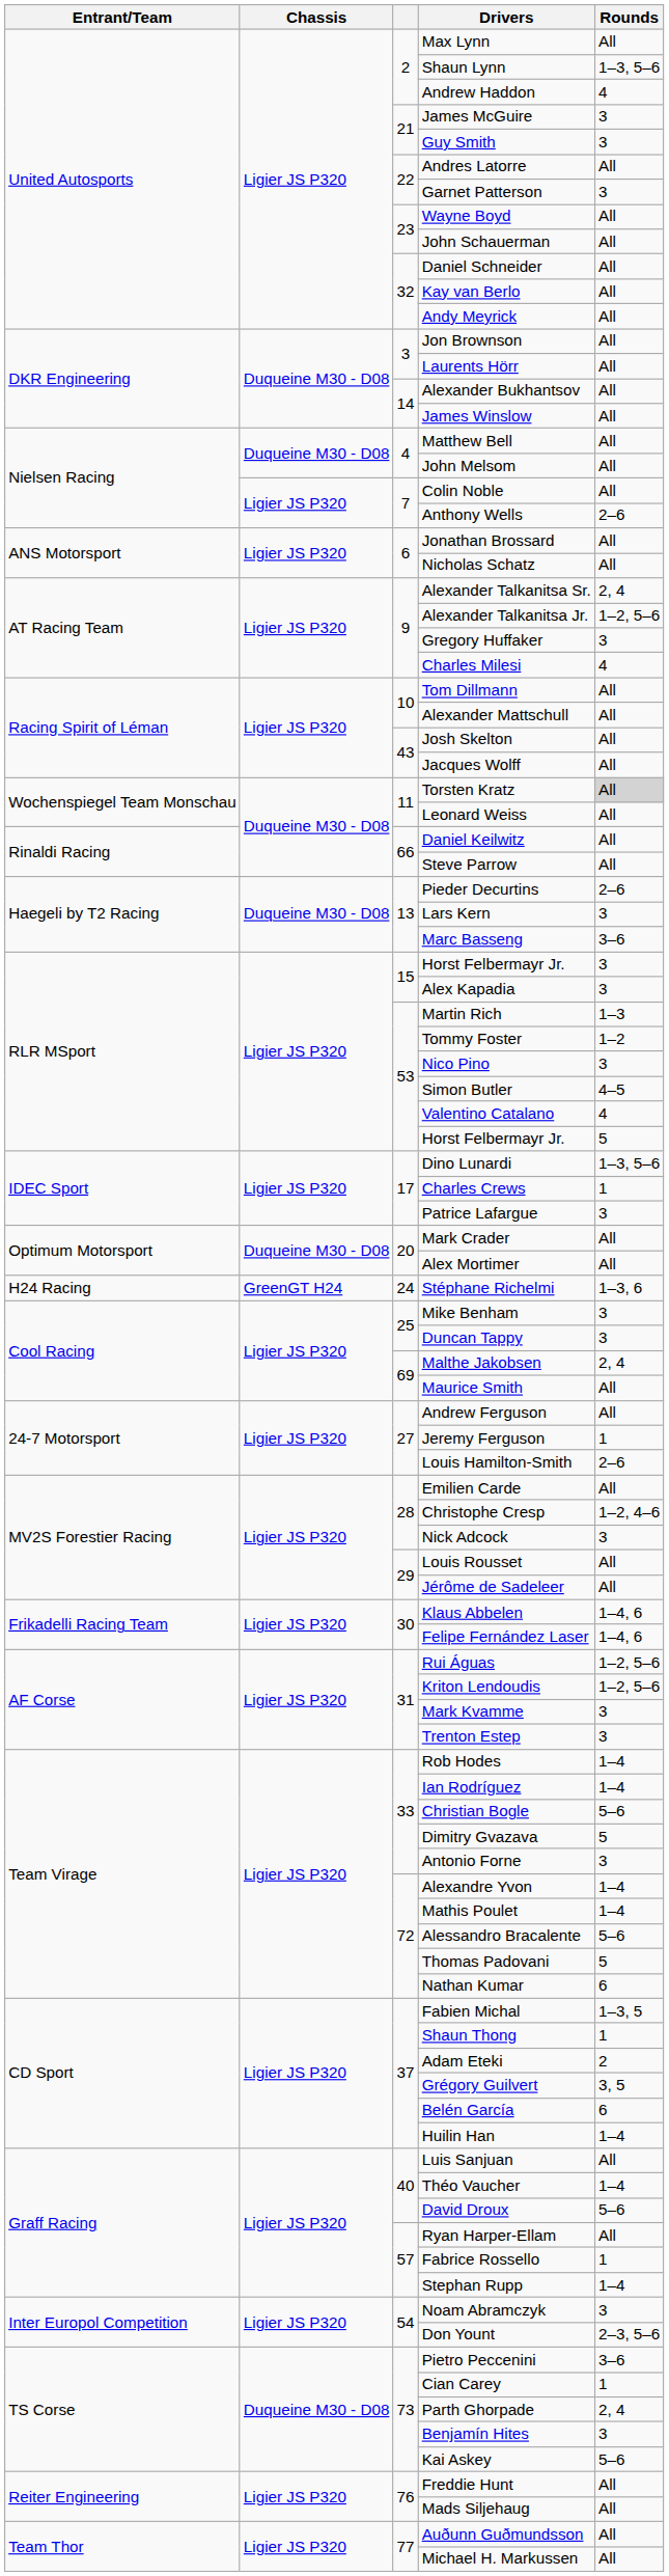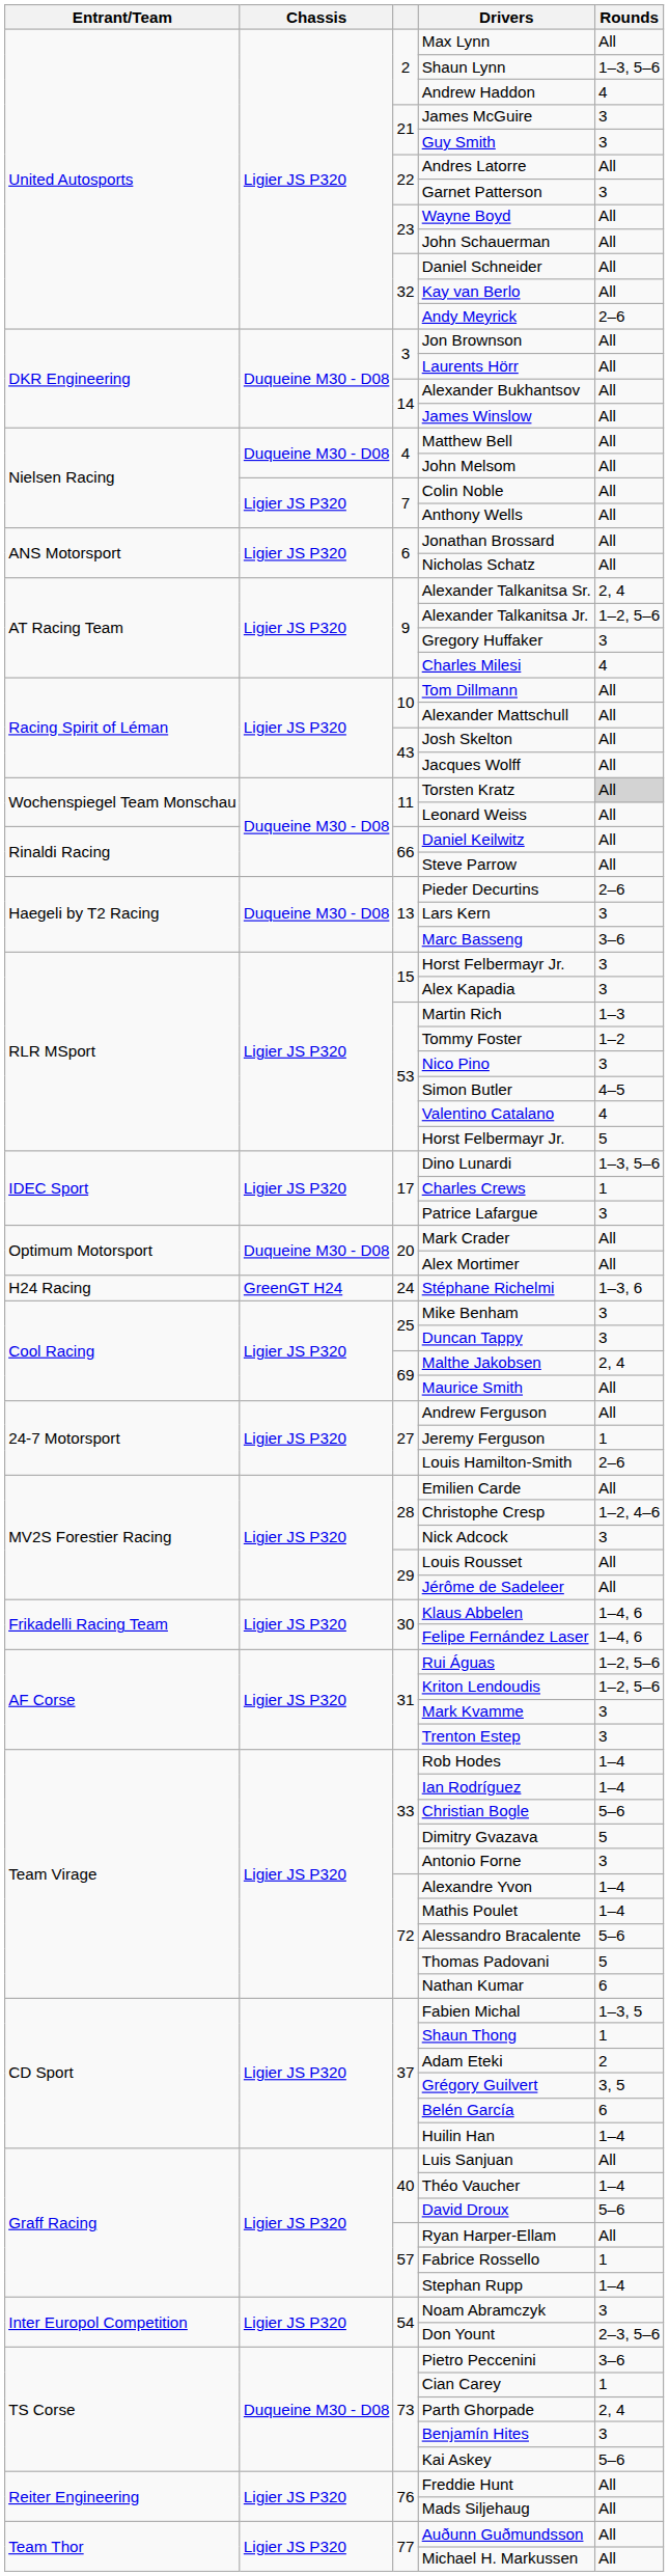 <table class="wikitable" style="font-size: 85%;">
 <tr>
 <th>Entrant/Team</th>
 <th>Chassis</th>
 <th></th>
 <th>Drivers</th>
 <th>Rounds</th>
 </tr>
 <tr>
 <td rowspan="12"> <a href='#'>United Autosports</a></td>
 <td rowspan="12"><a href='#'>Ligier JS P320</a></td>
 <td rowspan="3" align="center">2</td>
 <td> Max Lynn</td>
 <td>All</td>
 </tr>
 <tr>
 <td> Shaun Lynn</td>
 <td>1–3, 5–6</td>
 </tr>
 <tr>
 <td> Andrew Haddon</td>
 <td>4</td>
 </tr>
 <tr>
 <td rowspan="2" align="center">21</td>
 <td> James McGuire</td>
 <td>3</td>
 </tr>
 <tr>
 <td> <a href='#'>Guy Smith</a></td>
 <td>3</td>
 </tr>
 <tr>
 <td rowspan="2" align="center">22</td>
 <td> Andres Latorre</td>
 <td>All</td>
 </tr>
 <tr>
 <td> Garnet Patterson</td>
 <td>3</td>
 </tr>
 <tr>
 <td rowspan="2" align="center">23</td>
 <td> <a href='#'>Wayne Boyd</a></td>
 <td>All</td>
 </tr>
 <tr>
 <td> John Schauerman</td>
 <td>All</td>
 </tr>
 <tr>
 <td rowspan="3" align="center">32</td>
 <td> Daniel Schneider</td>
 <td>All</td>
 </tr>
 <tr>
 <td> <a href='#'>Kay van Berlo</a></td>
 <td>All</td>
 </tr>
 <tr>
 <td> <a href='#'>Andy Meyrick</a></td>
-<td>All</td>
+<td>2–6</td>
 </tr>
 <tr>
 <td rowspan="4"> <a href='#'>DKR Engineering</a></td>
 <td rowspan="4"><a href='#'>Duqueine M30 - D08</a></td>
 <td rowspan="2" align="center">3</td>
 <td> Jon Brownson</td>
 <td>All</td>
 </tr>
 <tr>
 <td> <a href='#'>Laurents Hörr</a></td>
 <td>All</td>
 </tr>
 <tr>
 <td rowspan="2" align="center">14</td>
 <td> Alexander Bukhantsov</td>
 <td>All</td>
 </tr>
 <tr>
 <td> <a href='#'>James Winslow</a></td>
 <td>All</td>
 </tr>
 <tr>
 <td rowspan="4"> Nielsen Racing</td>
 <td rowspan="2"><a href='#'>Duqueine M30 - D08</a></td>
 <td rowspan="2" align="center">4</td>
 <td> Matthew Bell</td>
 <td>All</td>
 </tr>
 <tr>
 <td> John Melsom</td>
 <td>All</td>
 </tr>
 <tr>
 <td rowspan="2"><a href='#'>Ligier JS P320</a></td>
 <td rowspan="2" align="center">7</td>
 <td> Colin Noble</td>
 <td>All</td>
 </tr>
 <tr>
 <td> Anthony Wells</td>
-<td>2–6</td>
+<td>All</td>
 </tr>
 <tr>
 <td rowspan="2"> ANS Motorsport</td>
 <td rowspan="2"><a href='#'>Ligier JS P320</a></td>
 <td rowspan="2" align="center">6</td>
 <td> Jonathan Brossard</td>
 <td>All</td>
 </tr>
 <tr>
 <td> Nicholas Schatz</td>
 <td>All</td>
 </tr>
 <tr>
 <td rowspan="4"> AT Racing Team</td>
 <td rowspan="4"><a href='#'>Ligier JS P320</a></td>
 <td rowspan="4" align="center">9</td>
 <td> Alexander Talkanitsa Sr.</td>
 <td>2, 4</td>
 </tr>
 <tr>
 <td> Alexander Talkanitsa Jr.</td>
 <td>1–2, 5–6</td>
 </tr>
 <tr>
 <td> Gregory Huffaker</td>
 <td>3</td>
 </tr>
 <tr>
 <td> <a href='#'>Charles Milesi</a></td>
 <td>4</td>
 </tr>
 <tr>
 <td rowspan="4"> <a href='#'>Racing Spirit of Léman</a></td>
 <td rowspan="4"><a href='#'>Ligier JS P320</a></td>
 <td rowspan="2" align="center">10</td>
 <td> <a href='#'>Tom Dillmann</a></td>
 <td>All</td>
 </tr>
 <tr>
 <td> Alexander Mattschull</td>
 <td>All</td>
 </tr>
 <tr>
 <td rowspan="2" align="center">43</td>
 <td> Josh Skelton</td>
 <td>All</td>
 </tr>
 <tr>
 <td> Jacques Wolff</td>
 <td>All</td>
 </tr>
 <tr>
 <td rowspan="2"> Wochenspiegel Team Monschau</td>
 <td rowspan="4"><a href='#'>Duqueine M30 - D08</a></td>
 <td rowspan="2" align="center">11</td>
 <td> Torsten Kratz</td>
 <td style="background: lightgrey;">All</td>
 </tr>
 <tr>
 <td> Leonard Weiss</td>
 <td>All</td>
 </tr>
 <tr>
 <td rowspan="2"> Rinaldi Racing</td>
 <td rowspan="2" align="center">66</td>
 <td> <a href='#'>Daniel Keilwitz</a></td>
 <td>All</td>
 </tr>
 <tr>
 <td> Steve Parrow</td>
 <td>All</td>
 </tr>
 <tr>
 <td rowspan="3"> Haegeli by T2 Racing</td>
 <td rowspan="3"><a href='#'>Duqueine M30 - D08</a></td>
 <td rowspan="3" align="center">13</td>
 <td> Pieder Decurtins</td>
 <td>2–6</td>
 </tr>
 <tr>
 <td> Lars Kern</td>
 <td>3</td>
 </tr>
 <tr>
 <td> <a href='#'>Marc Basseng</a></td>
 <td>3–6</td>
 </tr>
 <tr>
 <td rowspan="8"> RLR MSport</td>
 <td rowspan="8"><a href='#'>Ligier JS P320</a></td>
 <td rowspan="2" align="center">15</td>
 <td> Horst Felbermayr Jr.</td>
 <td>3</td>
 </tr>
 <tr>
 <td> Alex Kapadia</td>
 <td>3</td>
 </tr>
 <tr>
 <td rowspan="6" align="center">53</td>
 <td> Martin Rich</td>
 <td>1–3</td>
 </tr>
 <tr>
 <td> Tommy Foster</td>
 <td>1–2</td>
 </tr>
 <tr>
 <td> <a href='#'>Nico Pino</a></td>
 <td>3</td>
 </tr>
 <tr>
 <td> Simon Butler</td>
 <td>4–5</td>
 </tr>
 <tr>
 <td> <a href='#'>Valentino Catalano</a></td>
 <td>4</td>
 </tr>
 <tr>
 <td> Horst Felbermayr Jr.</td>
 <td>5</td>
 </tr>
 <tr>
 <td rowspan="3"> <a href='#'>IDEC Sport</a></td>
 <td rowspan="3"><a href='#'>Ligier JS P320</a></td>
 <td rowspan="3" align="center">17</td>
 <td> Dino Lunardi</td>
 <td>1–3, 5–6</td>
 </tr>
 <tr>
 <td> <a href='#'>Charles Crews</a></td>
 <td>1</td>
 </tr>
 <tr>
 <td> Patrice Lafargue</td>
 <td>3</td>
 </tr>
 <tr>
 <td rowspan="2"> Optimum Motorsport</td>
 <td rowspan="2"><a href='#'>Duqueine M30 - D08</a></td>
 <td rowspan="2" align="center">20</td>
 <td> Mark Crader</td>
 <td>All</td>
 </tr>
 <tr>
 <td> Alex Mortimer</td>
 <td>All</td>
 </tr>
 <tr>
 <td> H24 Racing</td>
 <td><a href='#'>GreenGT H24</a></td>
 <td align="center">24</td>
 <td> <a href='#'>Stéphane Richelmi</a></td>
 <td>1–3, 6</td>
 </tr>
 <tr>
 <td rowspan="4"> <a href='#'>Cool Racing</a></td>
 <td rowspan="4"><a href='#'>Ligier JS P320</a></td>
 <td rowspan="2" align="center">25</td>
 <td> Mike Benham</td>
 <td>3</td>
 </tr>
 <tr>
 <td> <a href='#'>Duncan Tappy</a></td>
 <td>3</td>
 </tr>
 <tr>
 <td rowspan="2" align="center">69</td>
 <td> <a href='#'>Malthe Jakobsen</a></td>
 <td>2, 4</td>
 </tr>
 <tr>
 <td> <a href='#'>Maurice Smith</a></td>
 <td>All</td>
 </tr>
 <tr>
 <td rowspan="3"> 24-7 Motorsport</td>
 <td rowspan="3"><a href='#'>Ligier JS P320</a></td>
 <td rowspan="3" align="center">27</td>
 <td> Andrew Ferguson</td>
 <td>All</td>
 </tr>
 <tr>
 <td> Jeremy Ferguson</td>
 <td>1</td>
 </tr>
 <tr>
 <td> Louis Hamilton-Smith</td>
 <td>2–6</td>
 </tr>
 <tr>
 <td rowspan="5"> MV2S Forestier Racing</td>
 <td rowspan="5"><a href='#'>Ligier JS P320</a></td>
 <td rowspan="3" align="center">28</td>
 <td> Emilien Carde</td>
 <td>All</td>
 </tr>
 <tr>
 <td> Christophe Cresp</td>
 <td>1–2, 4–6</td>
 </tr>
 <tr>
 <td> Nick Adcock</td>
 <td>3</td>
 </tr>
 <tr>
 <td rowspan="2" align="center">29</td>
 <td> Louis Rousset</td>
 <td>All</td>
 </tr>
 <tr>
 <td> <a href='#'>Jérôme de Sadeleer</a></td>
 <td>All</td>
 </tr>
 <tr>
 <td rowspan="2"> <a href='#'>Frikadelli Racing Team</a></td>
 <td rowspan="2"><a href='#'>Ligier JS P320</a></td>
 <td rowspan="2" align="center">30</td>
 <td> <a href='#'>Klaus Abbelen</a></td>
 <td>1–4, 6</td>
 </tr>
 <tr>
 <td> <a href='#'>Felipe Fernández Laser</a></td>
 <td>1–4, 6</td>
 </tr>
 <tr>
 <td rowspan="4"> <a href='#'>AF Corse</a></td>
 <td rowspan="4"><a href='#'>Ligier JS P320</a></td>
 <td rowspan="4" align="center">31</td>
 <td> <a href='#'>Rui Águas</a></td>
 <td>1–2, 5–6</td>
 </tr>
 <tr>
 <td> <a href='#'>Kriton Lendoudis</a></td>
 <td>1–2, 5–6</td>
 </tr>
 <tr>
 <td> <a href='#'>Mark Kvamme</a></td>
 <td>3</td>
 </tr>
 <tr>
 <td> <a href='#'>Trenton Estep</a></td>
 <td>3</td>
 </tr>
 <tr>
 <td rowspan="10"> Team Virage</td>
 <td rowspan="10"><a href='#'>Ligier JS P320</a></td>
 <td rowspan="5" align="center">33</td>
 <td> Rob Hodes</td>
 <td>1–4</td>
 </tr>
 <tr>
 <td> <a href='#'>Ian Rodríguez</a></td>
 <td>1–4</td>
 </tr>
 <tr>
 <td> <a href='#'>Christian Bogle</a></td>
 <td>5–6</td>
 </tr>
 <tr>
 <td> Dimitry Gvazava</td>
 <td>5</td>
 </tr>
 <tr>
 <td> Antonio Forne</td>
 <td>3</td>
 </tr>
 <tr>
 <td rowspan="5" align="center">72</td>
 <td> Alexandre Yvon</td>
 <td>1–4</td>
 </tr>
 <tr>
 <td> Mathis Poulet</td>
 <td>1–4</td>
 </tr>
 <tr>
 <td> Alessandro Bracalente</td>
 <td>5–6</td>
 </tr>
 <tr>
 <td> Thomas Padovani</td>
 <td>5</td>
 </tr>
 <tr>
 <td> Nathan Kumar</td>
 <td>6</td>
 </tr>
 <tr>
 <td rowspan="6"> CD Sport</td>
 <td rowspan="6"><a href='#'>Ligier JS P320</a></td>
 <td rowspan="6" align="center">37</td>
 <td> Fabien Michal</td>
 <td>1–3, 5</td>
 </tr>
 <tr>
 <td> <a href='#'>Shaun Thong</a></td>
 <td>1</td>
 </tr>
 <tr>
 <td> Adam Eteki</td>
 <td>2</td>
 </tr>
 <tr>
 <td> <a href='#'>Grégory Guilvert</a></td>
 <td>3, 5</td>
 </tr>
 <tr>
 <td> <a href='#'>Belén García</a></td>
 <td>6</td>
 </tr>
 <tr>
 <td> Huilin Han</td>
 <td>1–4</td>
 </tr>
 <tr>
 <td rowspan="6"> <a href='#'>Graff Racing</a></td>
 <td rowspan="6"><a href='#'>Ligier JS P320</a></td>
 <td rowspan="3" align="center">40</td>
 <td> Luis Sanjuan</td>
 <td>All</td>
 </tr>
 <tr>
 <td> Théo Vaucher</td>
 <td>1–4</td>
 </tr>
 <tr>
 <td> <a href='#'>David Droux</a></td>
 <td>5–6</td>
 </tr>
 <tr>
 <td rowspan="3" align="center">57</td>
 <td> Ryan Harper-Ellam</td>
 <td>All</td>
 </tr>
 <tr>
 <td> Fabrice Rossello</td>
 <td>1</td>
 </tr>
 <tr>
 <td> Stephan Rupp</td>
 <td>1–4</td>
 </tr>
 <tr>
 <td rowspan="2"> <a href='#'>Inter Europol Competition</a></td>
 <td rowspan="2"><a href='#'>Ligier JS P320</a></td>
 <td rowspan="2" align="center">54</td>
 <td> Noam Abramczyk</td>
 <td>3</td>
 </tr>
 <tr>
 <td> Don Yount</td>
 <td>2–3, 5–6</td>
 </tr>
 <tr>
 <td rowspan="5"> TS Corse</td>
 <td rowspan="5"><a href='#'>Duqueine M30 - D08</a></td>
 <td rowspan="5" align="center">73</td>
 <td> Pietro Peccenini</td>
 <td>3–6</td>
 </tr>
 <tr>
 <td> Cian Carey</td>
 <td>1</td>
 </tr>
 <tr>
 <td> Parth Ghorpade</td>
 <td>2, 4</td>
 </tr>
 <tr>
 <td> <a href='#'>Benjamín Hites</a></td>
 <td>3</td>
 </tr>
 <tr>
 <td> Kai Askey</td>
 <td>5–6</td>
 </tr>
 <tr>
 <td rowspan="2"> <a href='#'>Reiter Engineering</a></td>
 <td rowspan="2"><a href='#'>Ligier JS P320</a></td>
 <td rowspan="2" align="center">76</td>
 <td> Freddie Hunt</td>
 <td>All</td>
 </tr>
 <tr>
 <td> Mads Siljehaug</td>
 <td>All</td>
 </tr>
 <tr>
 <td rowspan="2"> <a href='#'>Team Thor</a></td>
 <td rowspan="2"><a href='#'>Ligier JS P320</a></td>
 <td rowspan="2" align="center">77</td>
 <td> <a href='#'>Auðunn Guðmundsson</a></td>
 <td>All</td>
 </tr>
 <tr>
 <td> Michael H. Markussen</td>
 <td>All</td>
 </tr>
 </table>
